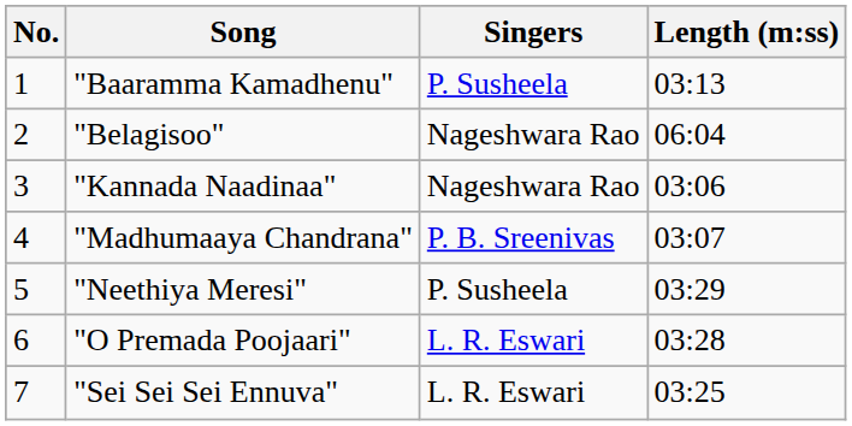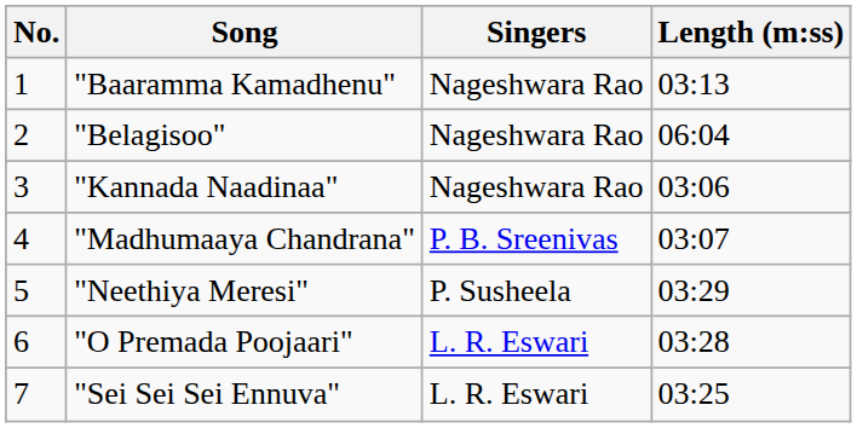 <table class="wikitable" style="font-size:95%;">
 <tr>
 <th>No.</th>
 <th>Song</th>
 <th>Singers</th>
 <th>Length (m:ss)</th>
 </tr>
 <tr>
 <td>1</td>
 <td>"Baaramma Kamadhenu"</td>
-<td><a href='#'>P. Susheela</a></td>
+<td>Nageshwara Rao</td>
 <td>03:13</td>
 </tr>
 <tr>
 <td>2</td>
 <td>"Belagisoo"</td>
 <td>Nageshwara Rao</td>
 <td>06:04</td>
 </tr>
 <tr>
 <td>3</td>
 <td>"Kannada Naadinaa"</td>
 <td>Nageshwara Rao</td>
 <td>03:06</td>
 </tr>
 <tr>
 <td>4</td>
 <td>"Madhumaaya Chandrana"</td>
 <td><a href='#'>P. B. Sreenivas</a></td>
 <td>03:07</td>
 </tr>
 <tr>
 <td>5</td>
 <td>"Neethiya Meresi"</td>
 <td>P. Susheela</td>
 <td>03:29</td>
 </tr>
 <tr>
 <td>6</td>
 <td>"O Premada Poojaari"</td>
 <td><a href='#'>L. R. Eswari</a></td>
 <td>03:28</td>
 </tr>
 <tr>
 <td>7</td>
 <td>"Sei Sei Sei Ennuva"</td>
 <td>L. R. Eswari</td>
 <td>03:25</td>
 </tr>
 </table>
